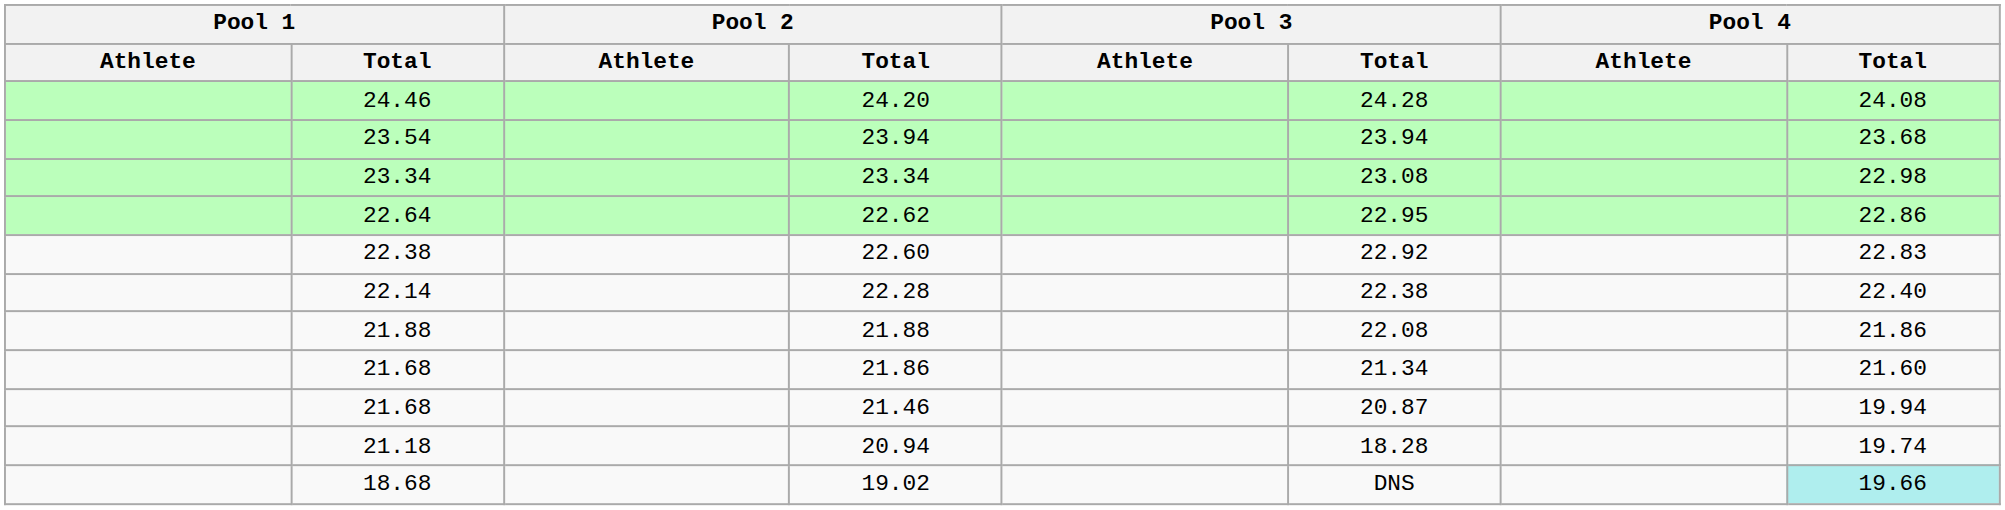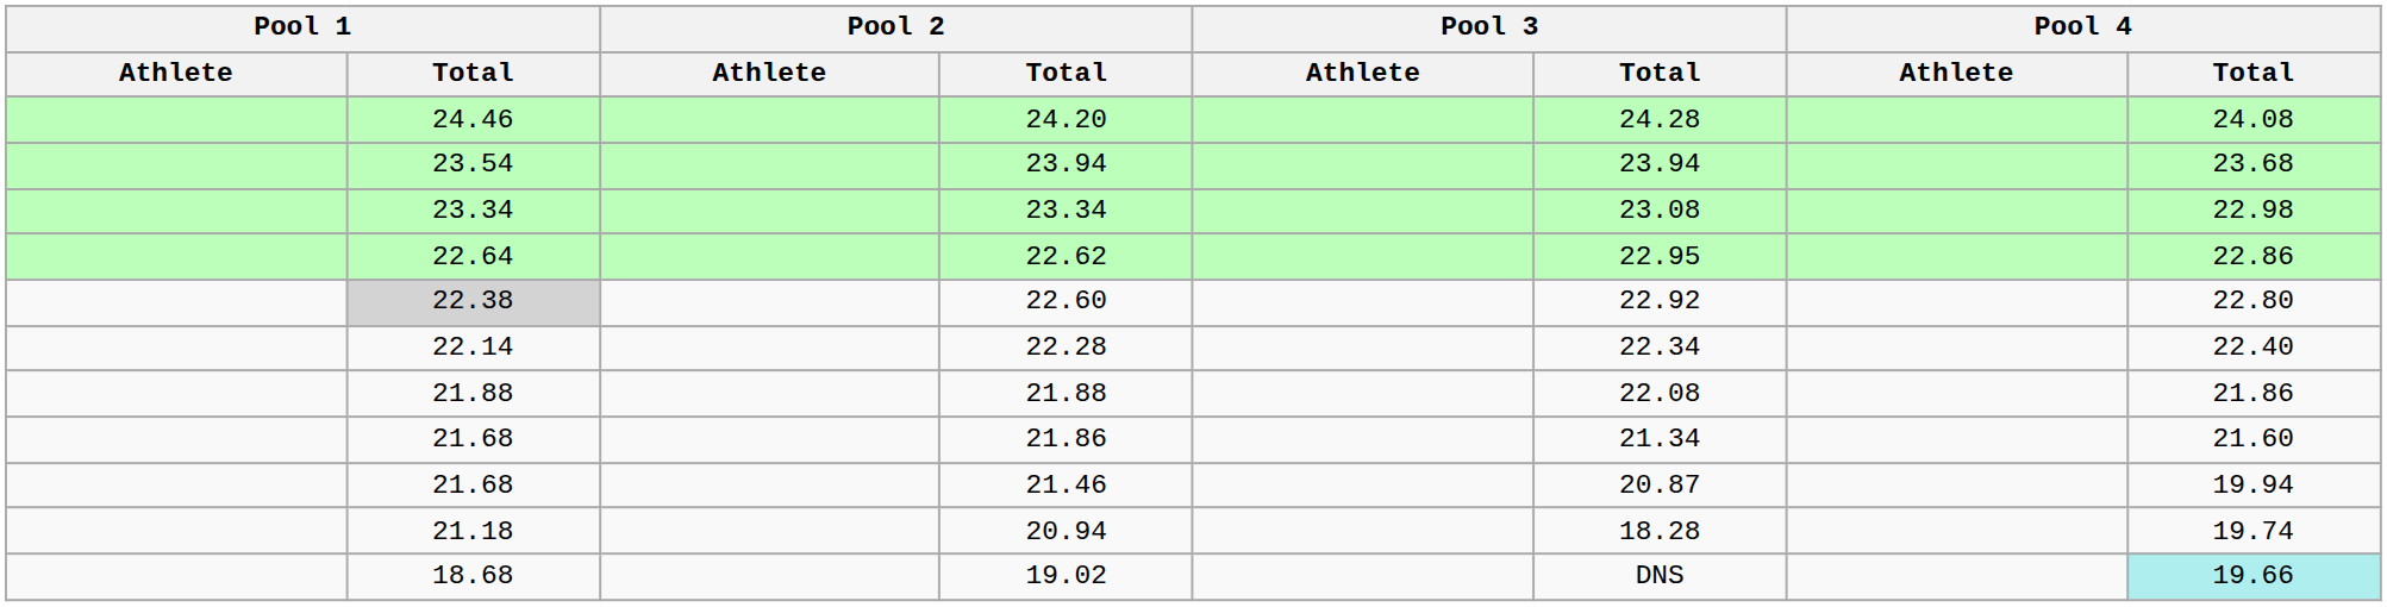 <table class="wikitable" style="font-size:90%; text-align:center;">
 <tr>
 <th colspan=2 width=250>Pool 1</th>
 <th colspan=2 width=250>Pool 2</th>
 <th colspan=2 width=250>Pool 3</th>
 <th colspan=2 width=250>Pool 4</th>
 </tr>
 <tr>
 <th>Athlete</th>
 <th>Total</th>
 <th>Athlete</th>
 <th>Total</th>
 <th>Athlete</th>
 <th>Total</th>
 <th>Athlete</th>
 <th>Total</th>
 </tr>
 <tr bgcolor=bbffbb>
 <td align=left></td>
 <td>24.46</td>
 <td align=left></td>
 <td>24.20</td>
 <td align=left></td>
 <td>24.28</td>
 <td align=left></td>
 <td>24.08</td>
 </tr>
 <tr bgcolor=bbffbb>
 <td align=left></td>
 <td>23.54</td>
 <td align=left></td>
 <td>23.94</td>
 <td align=left></td>
 <td>23.94</td>
 <td align=left></td>
 <td>23.68</td>
 </tr>
 <tr bgcolor=bbffbb>
 <td align=left></td>
 <td>23.34</td>
 <td align=left></td>
 <td>23.34</td>
 <td align=left></td>
 <td>23.08</td>
 <td align=left></td>
 <td>22.98</td>
 </tr>
 <tr bgcolor=bbffbb>
 <td align=left></td>
 <td>22.64</td>
 <td align=left></td>
 <td>22.62</td>
 <td align=left></td>
 <td>22.95</td>
 <td align=left></td>
 <td>22.86</td>
 </tr>
 <tr>
 <td align=left></td>
-<td>22.38</td>
+<td style="background: lightgrey;">22.38</td>
 <td align=left></td>
 <td>22.60</td>
 <td align=left></td>
 <td>22.92</td>
 <td align=left></td>
-<td>22.83</td>
+<td>22.80</td>
 </tr>
 <tr>
 <td align=left></td>
 <td>22.14</td>
 <td align=left></td>
 <td>22.28</td>
 <td align=left></td>
-<td>22.38</td>
+<td>22.34</td>
 <td align=left></td>
 <td>22.40</td>
 </tr>
 <tr>
 <td align=left></td>
 <td>21.88</td>
 <td align=left></td>
 <td>21.88</td>
 <td align=left></td>
 <td>22.08</td>
 <td align=left></td>
 <td>21.86</td>
 </tr>
 <tr>
 <td align=left></td>
 <td>21.68</td>
 <td align=left></td>
 <td>21.86</td>
 <td align=left></td>
 <td>21.34</td>
 <td align=left></td>
 <td>21.60</td>
 </tr>
 <tr>
 <td align=left></td>
 <td>21.68</td>
 <td align=left></td>
 <td>21.46</td>
 <td align=left></td>
 <td>20.87</td>
 <td align=left></td>
 <td>19.94</td>
 </tr>
 <tr>
 <td align=left></td>
 <td>21.18</td>
 <td align=left></td>
 <td>20.94</td>
 <td align=left></td>
 <td>18.28</td>
 <td align=left></td>
 <td>19.74</td>
 </tr>
 <tr>
 <td align=left></td>
 <td>18.68</td>
 <td align=left></td>
 <td>19.02</td>
 <td align=left></td>
 <td>DNS</td>
 <td align=left></td>
 <td style="background: paleturquoise;">19.66</td>
 </tr>
 </table>
